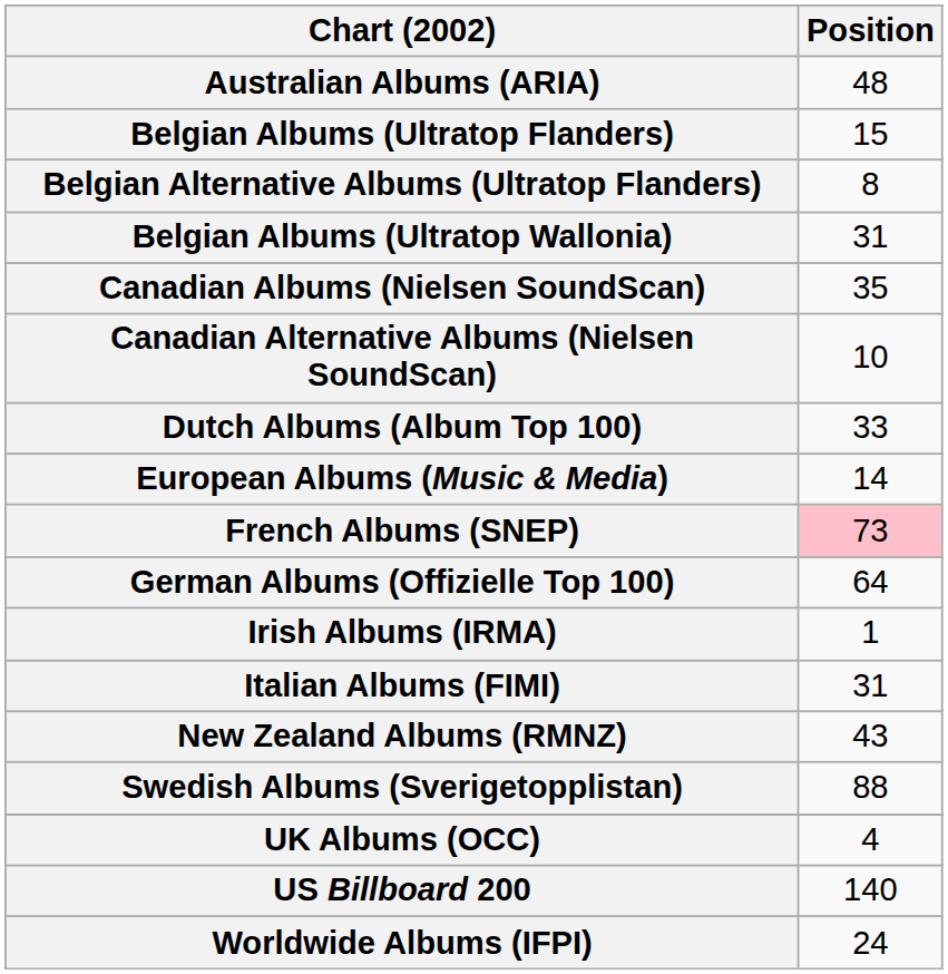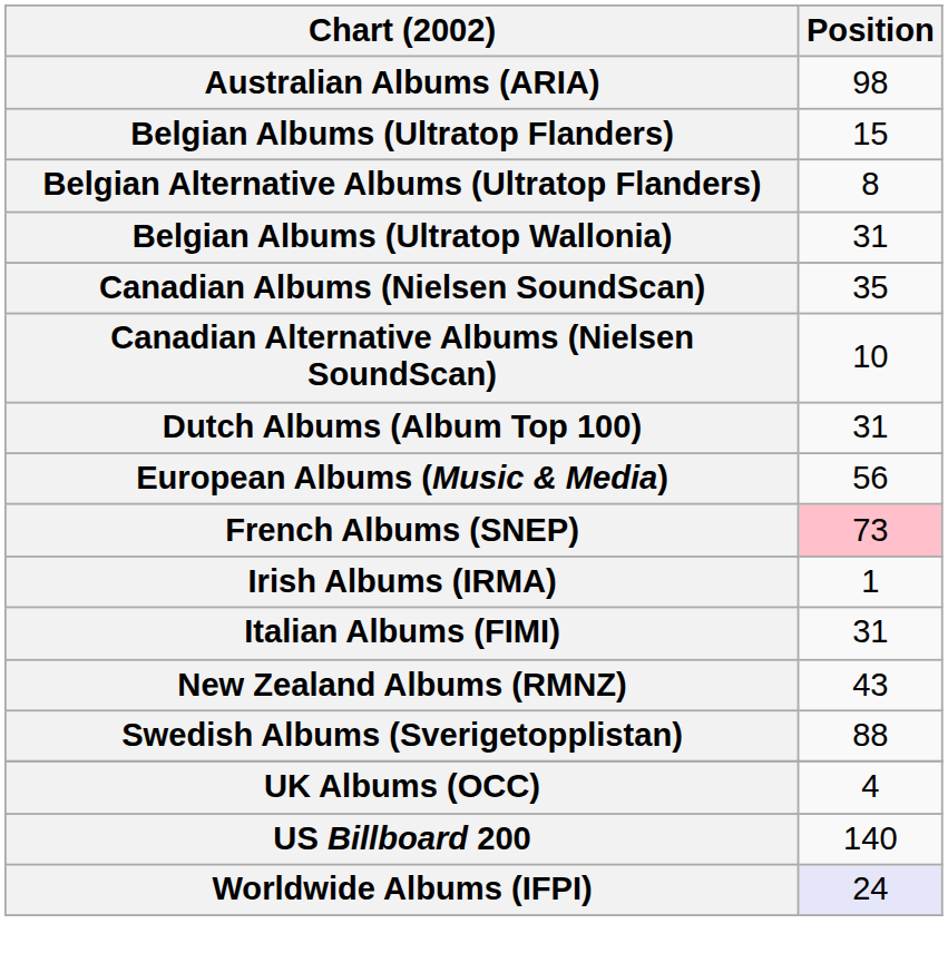 <table class="wikitable sortable plainrowheaders" style="text-align:center">
 <tr>
 <th scope="col" style="width:24em;">Chart (2002)</th>
 <th scope="col">Position</th>
 </tr>
 <tr>
 <th scope="row">Australian Albums (ARIA)</th>
-<td>48</td>
+<td>98</td>
 </tr>
 <tr>
 <th scope="row">Belgian Albums (Ultratop Flanders)</th>
 <td>15</td>
 </tr>
 <tr>
 <th scope="row">Belgian Alternative Albums (Ultratop Flanders)</th>
 <td>8</td>
 </tr>
 <tr>
 <th scope="row">Belgian Albums (Ultratop Wallonia)</th>
 <td>31</td>
 </tr>
 <tr>
 <th scope="row">Canadian Albums (Nielsen SoundScan)</th>
 <td>35</td>
 </tr>
 <tr>
 <th scope="row">Canadian Alternative Albums (Nielsen SoundScan)</th>
 <td>10</td>
 </tr>
 <tr>
 <th scope="row">Dutch Albums (Album Top 100)</th>
-<td>33</td>
+<td>31</td>
 </tr>
 <tr>
 <th scope="row">European Albums (<em>Music & Media</em>)</th>
-<td>14</td>
+<td>56</td>
 </tr>
 <tr>
 <th scope="row">French Albums (SNEP)</th>
 <td style="background: pink;">73</td>
-</tr>
-<tr>
-<th scope="row">German Albums (Offizielle Top 100)</th>
-<td>64</td>
 </tr>
 <tr>
 <th scope="row">Irish Albums (IRMA)</th>
 <td>1</td>
 </tr>
 <tr>
 <th scope="row">Italian Albums (FIMI)</th>
 <td>31</td>
 </tr>
 <tr>
 <th scope="row">New Zealand Albums (RMNZ)</th>
 <td>43</td>
 </tr>
 <tr>
 <th scope="row">Swedish Albums (Sverigetopplistan)</th>
 <td>88</td>
 </tr>
 <tr>
 </tr>
 <tr>
 <th scope="row">UK Albums (OCC)</th>
 <td>4</td>
 </tr>
 <tr>
 <th scope="row">US <em>Billboard</em> 200</th>
 <td>140</td>
 </tr>
 <tr>
 <th scope="row">Worldwide Albums (IFPI)</th>
-<td>24</td>
+<td style="background: lavender;">24</td>
 </tr>
 </table>
